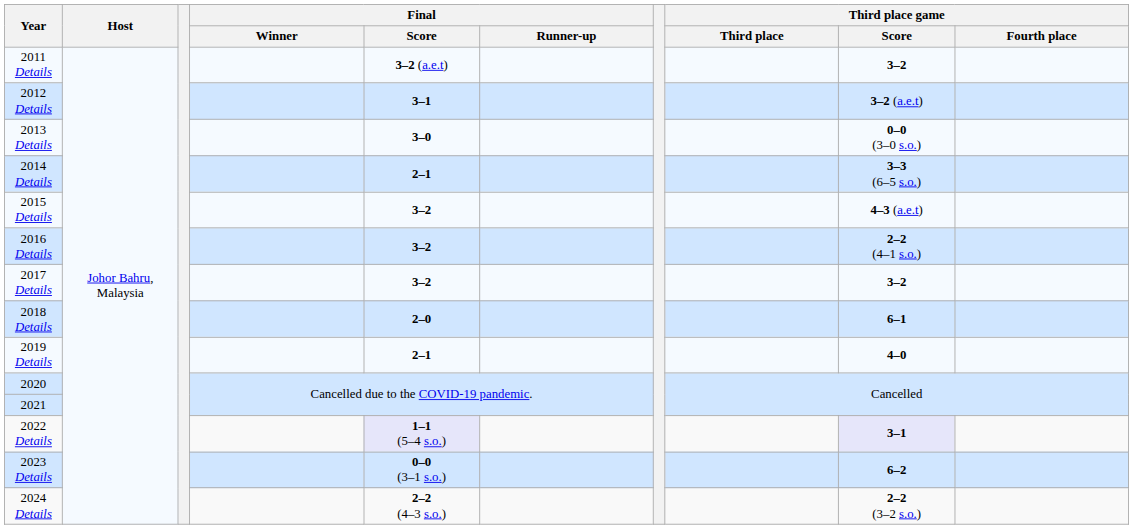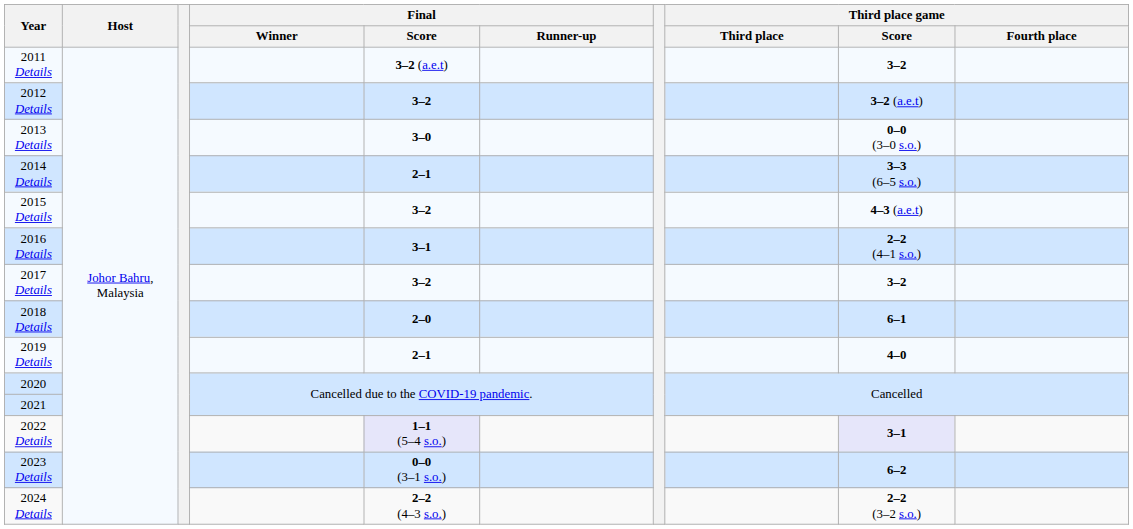 <table class="wikitable" style="text-align:center;width:100%; font-size:90%;">
 <tr>
 <th rowspan=2 width=5%>Year</th>
 <th rowspan=2 width=10%>Host</th>
 <th width=1% rowspan=16></th>
 <th colspan=3>Final</th>
 <th width=1% rowspan=16></th>
 <th colspan=3>Third place game</th>
 </tr>
 <tr>
 <th width=15%>Winner</th>
 <th width=10%>Score</th>
 <th width=15%>Runner-up</th>
 <th width=15%>Third place</th>
 <th width=10%>Score</th>
 <th width=15%>Fourth place</th>
 </tr>
 <tr bgcolor=#F5FAFF>
 <td>2011<br><em><a href='#'>Details</a></em></td>
 <td rowspan="14"><a href='#'>Johor Bahru</a>, Malaysia</td>
 <td><strong></strong></td>
 <td><strong>3–2</strong> (<a href='#'>a.e.t</a>)</td>
 <td></td>
 <td></td>
 <td><strong>3–2</strong></td>
 <td></td>
 </tr>
 <tr bgcolor=#D0E6FF>
 <td>2012<br><em><a href='#'>Details</a></em></td>
 <td><strong></strong></td>
-<td><strong>3–1</strong></td>
+<td><strong>3–2</strong></td>
 <td></td>
 <td></td>
 <td><strong>3–2</strong> (<a href='#'>a.e.t</a>)</td>
 <td></td>
 </tr>
 <tr bgcolor=#F5FAFF>
 <td>2013<br><em><a href='#'>Details</a></em></td>
 <td><strong></strong></td>
 <td><strong>3–0</strong></td>
 <td></td>
 <td></td>
 <td><strong>0–0</strong><br>(3–0 <a href='#'>s.o.</a>)</td>
 <td></td>
 </tr>
 <tr bgcolor=#D0E6FF>
 <td>2014<br><em><a href='#'>Details</a></em></td>
 <td><strong></strong></td>
 <td><strong>2–1</strong></td>
 <td></td>
 <td></td>
 <td><strong>3–3</strong><br>(6–5 <a href='#'>s.o.</a>)</td>
 <td></td>
 </tr>
 <tr bgcolor=#F5FAFF>
 <td>2015<br><em><a href='#'>Details</a></em></td>
 <td><strong></strong></td>
 <td><strong>3–2</strong></td>
 <td></td>
 <td></td>
 <td><strong>4–3</strong> (<a href='#'>a.e.t</a>)</td>
 <td></td>
 </tr>
 <tr bgcolor=#D0E6FF>
 <td>2016<br><em><a href='#'>Details</a></em></td>
 <td><strong></strong></td>
-<td><strong>3–2</strong></td>
+<td><strong>3–1</strong></td>
 <td></td>
 <td></td>
 <td><strong>2–2</strong><br>(4–1 <a href='#'>s.o.</a>)</td>
 <td></td>
 </tr>
 <tr bgcolor=#F5FAFF>
 <td>2017<br><em><a href='#'>Details</a></em></td>
 <td><strong></strong></td>
 <td><strong>3–2</strong></td>
 <td></td>
 <td></td>
 <td><strong>3–2</strong></td>
 <td></td>
 </tr>
 <tr bgcolor=#D0E6FF>
 <td>2018<br><em><a href='#'>Details</a></em></td>
 <td><strong></strong></td>
 <td><strong>2–0</strong></td>
 <td></td>
 <td></td>
 <td><strong>6–1</strong></td>
 <td></td>
 </tr>
 <tr bgcolor=#F5FAFF>
 <td>2019<br><em><a href='#'>Details</a></em></td>
 <td><strong></strong></td>
 <td><strong>2–1</strong></td>
 <td></td>
 <td></td>
 <td><strong>4–0</strong></td>
 <td></td>
 </tr>
 <tr bgcolor=#D0E6FF>
 <td>2020</td>
 <td colspan="3" rowspan="2">Cancelled due to the <a href='#'>COVID-19 pandemic</a>.</td>
 <td colspan="3" rowspan="2">Cancelled</td>
 </tr>
 <tr bgcolor=#D0E6FF>
 <td>2021</td>
 </tr>
 <tr>
 <td>2022<br><em><a href='#'>Details</a></em></td>
 <td><strong></strong></td>
 <td style="background: lavender;"><strong>1–1</strong><br>(5–4 <a href='#'>s.o.</a>)</td>
 <td></td>
 <td><strong></strong></td>
 <td style="background: lavender;"><strong>3–1</strong></td>
 <td></td>
 </tr>
 <tr bgcolor=#D0E6FF>
 <td>2023<br><em><a href='#'>Details</a></em></td>
 <td><strong></strong></td>
 <td><strong>0–0</strong><br>(3–1 <a href='#'>s.o.</a>)</td>
 <td></td>
 <td></td>
 <td><strong>6–2</strong></td>
 <td></td>
 </tr>
 <tr>
 <td>2024<br><em><a href='#'>Details</a></em></td>
 <td></td>
 <td><strong>2–2</strong><br>(4–3 <a href='#'>s.o.</a>)</td>
 <td></td>
 <td></td>
 <td><strong>2–2</strong><br>(3–2 <a href='#'>s.o.</a>)</td>
 <td></td>
 </tr>
 </table>
